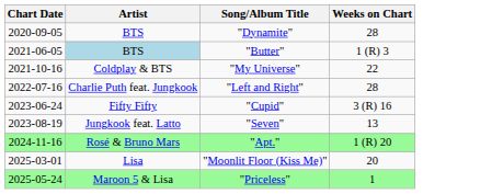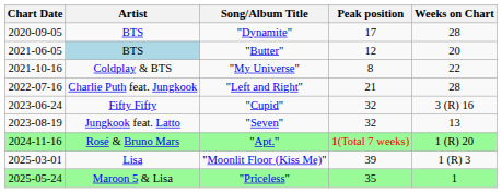 <table class="wikitable sortable" style="text-align:center">
 <tr>
 <th>Chart Date</th>
 <th>Artist</th>
 <th>Song/Album Title</th>
+<th>Peak position</th>
 <th>Weeks on Chart</th>
 </tr>
 <tr>
 <td>2020-09-05</td>
 <td><a href='#'>BTS</a></td>
 <td>"<a href='#'>Dynamite</a>"</td>
+<td>17</td>
 <td>28</td>
 </tr>
 <tr>
 <td>2021-06-05</td>
 <td style="background: lightblue;">BTS</td>
 <td>"<a href='#'>Butter</a>"</td>
-<td>1 (R) 3</td>
+<td>12</td>
+<td>20</td>
 </tr>
 <tr>
 <td>2021-10-16</td>
 <td><a href='#'>Coldplay</a> & BTS</td>
 <td>"<a href='#'>My Universe</a>"</td>
+<td>8</td>
 <td>22</td>
 </tr>
 <tr>
 <td>2022-07-16</td>
 <td><a href='#'>Charlie Puth</a> feat. <a href='#'>Jungkook</a></td>
 <td>"<a href='#'>Left and Right</a>"</td>
+<td>21</td>
 <td>28</td>
 </tr>
 <tr>
 <td>2023-06-24</td>
 <td><a href='#'>Fifty Fifty</a></td>
 <td>"<a href='#'>Cupid</a>"</td>
+<td>32</td>
 <td>3 (R) 16</td>
 </tr>
 <tr>
 <td>2023-08-19</td>
 <td><a href='#'>Jungkook</a> feat. <a href='#'>Latto</a></td>
 <td>"<a href='#'>Seven</a>"</td>
+<td>32</td>
 <td>13</td>
 </tr>
 <tr style="background:palegreen;">
 <td>2024-11-16</td>
 <td><a href='#'>Rosé</a> & <a href='#'>Bruno Mars</a></td>
 <td>"<a href='#'>Apt.</a>"</td>
+<td style="color:red"><strong>1</strong>(Total 7 weeks)</td>
 <td>1 (R) 20</td>
 </tr>
 <tr>
 <td>2025-03-01</td>
 <td><a href='#'>Lisa</a></td>
 <td>"<a href='#'>Moonlit Floor (Kiss Me)</a>"</td>
-<td>20</td>
+<td>39</td>
+<td>1 (R) 3</td>
 </tr>
 <tr style="background:palegreen;">
 <td>2025-05-24</td>
 <td><a href='#'>Maroon 5</a> & Lisa</td>
 <td>"<a href='#'>Priceless</a>"</td>
+<td>35</td>
 <td>1</td>
 </tr>
 </table>
